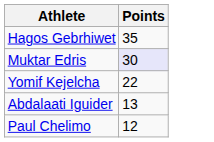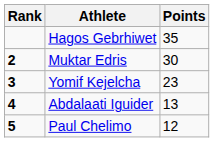 <table class="wikitable" style="border-collapse: collapse; font-size: 95%;">
 <tr>
+<th>Rank</th>
 <th>Athlete</th>
 <th>Points</th>
 </tr>
 <tr>
+<td></td>
 <td><a href='#'>Hagos Gebrhiwet</a></td>
 <td>35</td>
 </tr>
 <tr>
+<td><strong>2</strong></td>
 <td><a href='#'>Muktar Edris</a></td>
-<td style="background: lavender;">30</td>
+<td>30</td>
 </tr>
 <tr>
+<td><strong>3</strong></td>
 <td><a href='#'>Yomif Kejelcha</a></td>
-<td>22</td>
+<td>23</td>
 </tr>
 <tr>
+<td><strong>4</strong></td>
 <td><a href='#'>Abdalaati Iguider</a></td>
 <td>13</td>
 </tr>
 <tr>
+<td><strong>5</strong></td>
 <td><a href='#'>Paul Chelimo</a></td>
 <td>12</td>
 </tr>
 </table>
